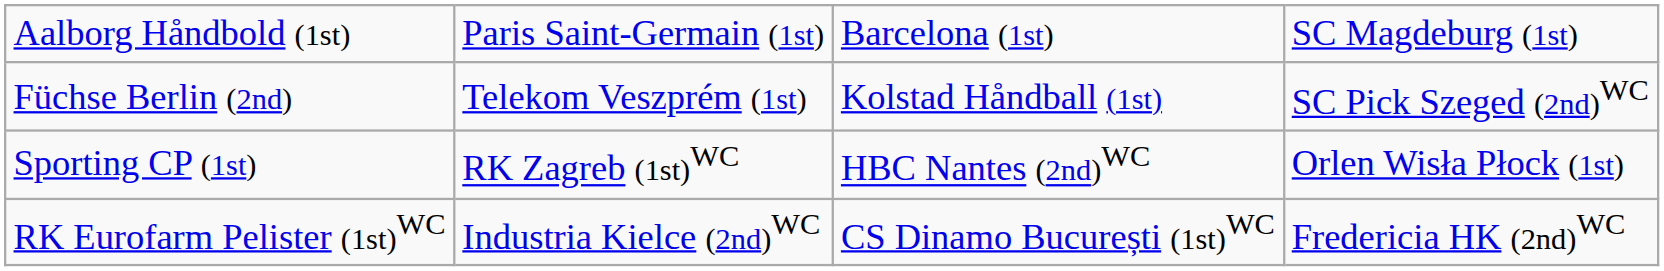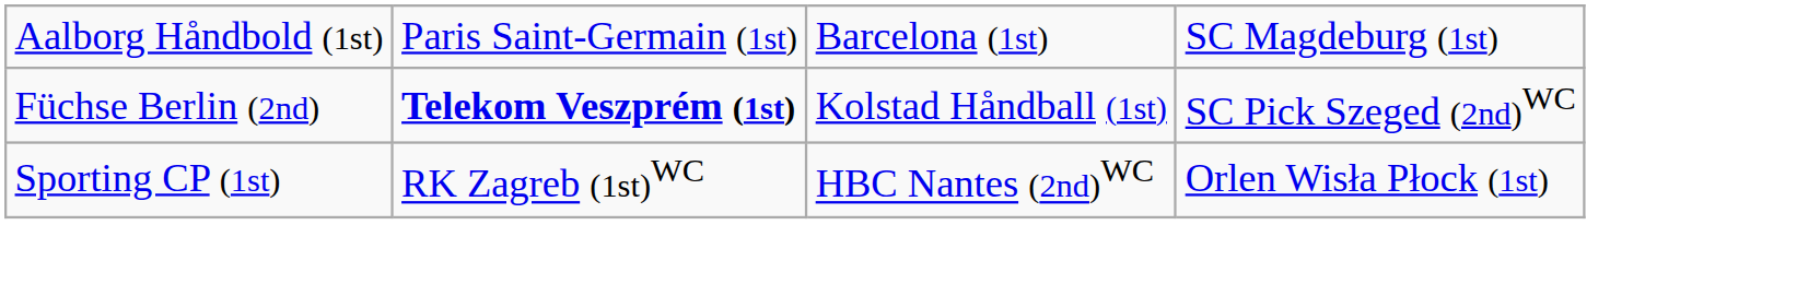 <table class="wikitable">
 <tr>
 <td> <a href='#'>Aalborg Håndbold</a> <small>(1st)</small></td>
 <td> <a href='#'>Paris Saint-Germain</a> <small>(<a href='#'>1st</a>)</small></td>
 <td> <a href='#'>Barcelona</a> <small>(<a href='#'>1st</a>)</small></td>
 <td> <a href='#'>SC Magdeburg</a> <small>(<a href='#'>1st</a>)</small></td>
 </tr>
 <tr>
 <td> <a href='#'>Füchse Berlin</a> <small>(<a href='#'>2nd</a>)</small></td>
-<td> <a href='#'>Telekom Veszprém</a> <small>(<a href='#'>1st</a>)</small></td>
+<td><strong> <a href='#'>Telekom Veszprém</a> <small>(<a href='#'>1st</a>)</small></strong></td>
 <td> <a href='#'>Kolstad Håndball</a> <small><a href='#'>(1st)</a></small></td>
 <td> <a href='#'>SC Pick Szeged</a> <small>(<a href='#'>2nd</a>)</small><sup>WC</sup></td>
 </tr>
 <tr>
 <td> <a href='#'>Sporting CP</a> <small>(<a href='#'>1st</a>)</small></td>
 <td> <a href='#'>RK Zagreb</a> <small>(1st)</small><sup>WC</sup></td>
 <td> <a href='#'>HBC Nantes</a> <small>(<a href='#'>2nd</a>)</small><sup>WC</sup></td>
 <td> <a href='#'>Orlen Wisła Płock</a> <small>(<a href='#'>1st</a>)</small></td>
 </tr>
-<tr>
-<td> <a href='#'>RK Eurofarm Pelister</a> <small>(1st)</small><sup>WC</sup></td>
-<td> <a href='#'>Industria Kielce</a> <small>(<a href='#'>2nd</a>)</small><sup>WC</sup></td>
-<td> <a href='#'>CS Dinamo București</a> <small>(1st)</small><sup>WC</sup></td>
-<td> <a href='#'>Fredericia HK</a> <small>(2nd)</small><sup>WC</sup></td>
-</tr>
 </table>
